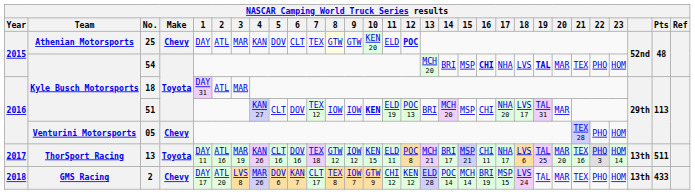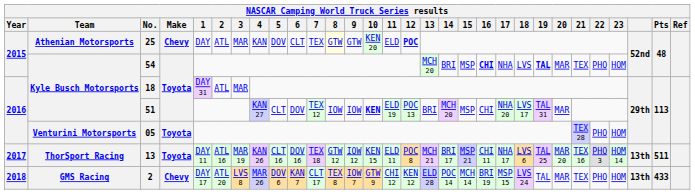 <table class="wikitable" style="text-align:center; font-size:75%">
 <tr>
 <th colspan=30><a href='#'>NASCAR Camping World Truck Series</a> results</th>
 </tr>
 <tr>
 <th>Year</th>
 <th>Team</th>
 <th>No.</th>
 <th>Make</th>
 <th>1</th>
 <th>2</th>
 <th>3</th>
 <th>4</th>
 <th>5</th>
 <th>6</th>
 <th>7</th>
 <th>8</th>
 <th>9</th>
 <th>10</th>
 <th>11</th>
 <th>12</th>
 <th>13</th>
 <th>14</th>
 <th>15</th>
 <th>16</th>
 <th>17</th>
 <th>18</th>
 <th>19</th>
 <th>20</th>
 <th>21</th>
 <th>22</th>
 <th>23</th>
 <th></th>
 <th>Pts</th>
 <th>Ref</th>
 </tr>
 <tr>
 <th rowspan=2><a href='#'>2015</a></th>
 <th><a href='#'>Athenian Motorsports</a></th>
 <th>25</th>
 <th><a href='#'>Chevy</a></th>
 <td><a href='#'>DAY</a></td>
 <td><a href='#'>ATL</a></td>
 <td><a href='#'>MAR</a></td>
 <td><a href='#'>KAN</a></td>
 <td><a href='#'>DOV</a></td>
 <td><a href='#'>CLT</a></td>
 <td><a href='#'>TEX</a></td>
 <td style="background: lightyellow;"><a href='#'>GTW</a></td>
 <td><a href='#'>GTW</a></td>
 <td style="background:#DFFFDF;"><a href='#'>KEN</a><br><small>20</small></td>
 <td><a href='#'>ELD</a></td>
 <td><strong><a href='#'>POC</a></strong></td>
 <td colspan=11></td>
 <th rowspan=2>52nd</th>
 <th rowspan=2>48</th>
 <th rowspan=2></th>
 </tr>
 <tr>
 <th rowspan=3><a href='#'>Kyle Busch Motorsports</a></th>
 <th>54</th>
 <th rowspan=3><a href='#'>Toyota</a></th>
 <td colspan=12></td>
 <td style="background:#DFFFDF;"><a href='#'>MCH</a><br><small>20</small></td>
 <td><a href='#'>BRI</a></td>
 <td><a href='#'>MSP</a></td>
 <td><strong><a href='#'>CHI</a></strong></td>
 <td><a href='#'>NHA</a></td>
 <td><a href='#'>LVS</a></td>
 <td><strong><a href='#'>TAL</a></strong></td>
 <td><a href='#'>MAR</a></td>
 <td><a href='#'>TEX</a></td>
 <td><a href='#'>PHO</a></td>
 <td><a href='#'>HOM</a></td>
 </tr>
 <tr>
 <th rowspan=3><a href='#'>2016</a></th>
 <th>18</th>
 <td style="background:#EFCFFF;"><a href='#'>DAY</a><br><small>31</small></td>
 <td><a href='#'>ATL</a></td>
 <td><a href='#'>MAR</a></td>
 <td colspan=20></td>
 <th rowspan=3>29th</th>
 <th rowspan=3>113</th>
 <th rowspan=3></th>
 </tr>
 <tr>
 <th>51</th>
 <td colspan=3></td>
 <td style="background:#CFCFFF;"><a href='#'>KAN</a><br><small>27</small></td>
 <td><a href='#'>CLT</a></td>
 <td><a href='#'>DOV</a></td>
 <td style="background:#DFFFDF;"><a href='#'>TEX</a><br><small>12</small></td>
 <td><a href='#'>IOW</a></td>
 <td><a href='#'>IOW</a></td>
 <td><strong><a href='#'>KEN</a></strong></td>
 <td style="background:#DFFFDF;"><a href='#'>ELD</a><br><small>19</small></td>
 <td style="background:#DFFFDF;"><a href='#'>POC</a><br><small>13</small></td>
 <td><a href='#'>BRI</a></td>
 <td style="background:#EFCFFF;"><a href='#'>MCH</a><br><small>20</small></td>
 <td><a href='#'>MSP</a></td>
 <td><a href='#'>CHI</a></td>
 <td style="background:#DFFFDF;"><a href='#'>NHA</a><br><small>20</small></td>
 <td style="background:#DFFFDF;"><a href='#'>LVS</a><br><small>17</small></td>
 <td style="background:#EFCFFF;"><a href='#'>TAL</a><br><small>31</small></td>
 <td><a href='#'>MAR</a></td>
 <td colspan=3></td>
 </tr>
 <tr>
 <th><a href='#'>Venturini Motorsports</a></th>
 <th>05</th>
-<th><a href='#'>Chevy</a></th>
+<th><a href='#'>Toyota</a></th>
 <td colspan=20></td>
 <td style="background:#CFCFFF;"><a href='#'>TEX</a><br><small>28</small></td>
 <td><a href='#'>PHO</a></td>
 <td><a href='#'>HOM</a></td>
 </tr>
 <tr>
 <th><a href='#'>2017</a></th>
 <th><a href='#'>ThorSport Racing</a></th>
 <th>13</th>
 <th><a href='#'>Toyota</a></th>
 <td style="background:#DFFFDF;"><a href='#'>DAY</a><br><small>11</small></td>
 <td style="background:#DFFFDF;"><a href='#'>ATL</a><br><small>16</small></td>
 <td style="background:#DFFFDF;"><a href='#'>MAR</a><br><small>19</small></td>
 <td style="background:#EFCFFF;"><a href='#'>KAN</a><br><small>26</small></td>
 <td style="background:#DFFFDF;"><a href='#'>CLT</a><br><small>16</small></td>
 <td style="background:#DFFFDF;"><a href='#'>DOV</a><br><small>16</small></td>
 <td style="background:#EFCFFF;"><a href='#'>TEX</a><br><small>18</small></td>
 <td style="background:#DFFFDF;"><a href='#'>GTW</a><br><small>12</small></td>
 <td style="background:#DFFFDF;"><a href='#'>IOW</a><br><small>12</small></td>
 <td style="background:#DFFFDF;"><a href='#'>KEN</a><br><small>15</small></td>
 <td style="background:#DFFFDF;"><a href='#'>ELD</a><br><small>11</small></td>
 <td style="background:#FFDF9F;"><a href='#'>POC</a><br><small>8</small></td>
 <td style="background:#EFCFFF;"><a href='#'>MCH</a><br><small>21</small></td>
 <td style="background:#DFFFDF;"><a href='#'>BRI</a><br><small>17</small></td>
 <td style="background:#CFCFFF;"><a href='#'>MSP</a><br><small>21</small></td>
 <td style="background:#DFFFDF;"><a href='#'>CHI</a><br><small>11</small></td>
 <td style="background:#DFFFDF;"><a href='#'>NHA</a><br><small>17</small></td>
 <td style="background:#FFDF9F;"><a href='#'>LVS</a><br><small>6</small></td>
 <td style="background:#EFCFFF;"><a href='#'>TAL</a><br><small>25</small></td>
 <td style="background:#DFFFDF;"><a href='#'>MAR</a><br><small>20</small></td>
 <td style="background:#DFFFDF;"><a href='#'>TEX</a><br><small>16</small></td>
 <td style="background:#DFDFDF;"><a href='#'>PHO</a><br><small>3</small></td>
 <td style="background:#DFFFDF;"><a href='#'>HOM</a><br><small>14</small></td>
 <th>13th</th>
 <th>511</th>
 <th></th>
 </tr>
 <tr>
 <th><a href='#'>2018</a></th>
 <th><a href='#'>GMS Racing</a></th>
 <th>2</th>
 <th><a href='#'>Chevy</a></th>
 <td style="background:#DFFFDF;"><a href='#'>DAY</a><br><small>17</small></td>
 <td style="background:#DFFFDF;"><a href='#'>ATL</a><br><small>20</small></td>
 <td style="background:#FFDF9F;"><a href='#'>LVS</a><br><small>8</small></td>
 <td style="background:#CFCFFF;"><a href='#'>MAR</a><br><small>26</small></td>
 <td style="background:#FFDF9F;"><a href='#'>DOV</a><br><small>6</small></td>
 <td style="background:#FFDF9F;"><a href='#'>KAN</a><br><small>7</small></td>
 <td style="background:#DFFFDF;"><a href='#'>CLT</a><br><small>17</small></td>
 <td style="background:#FFDF9F;"><a href='#'>TEX</a><br><small>8</small></td>
 <td style="background:#FFDF9F;"><a href='#'>IOW</a><br><small>7</small></td>
 <td style="background:#FFDF9F;"><a href='#'>GTW</a><br><small>9</small></td>
 <td style="background:#DFFFDF;"><a href='#'>CHI</a><br><small>12</small></td>
 <td style="background:#DFFFDF;"><a href='#'>KEN</a><br><small>12</small></td>
 <td style="background:#CFCFFF;"><a href='#'>ELD</a><br><small>28</small></td>
 <td style="background:#DFFFDF;"><a href='#'>POC</a><br><small>14</small></td>
 <td style="background:#DFFFDF;"><a href='#'>MCH</a><br><small>14</small></td>
 <td style="background:#DFFFDF;"><a href='#'>BRI</a><br><small>19</small></td>
 <td style="background:#DFFFDF;"><a href='#'>MSP</a><br><small>15</small></td>
 <td style="background:#EFCFFF;"><a href='#'>LVS</a><br><small>24</small></td>
 <td><a href='#'>TAL</a></td>
 <td><a href='#'>MAR</a></td>
 <td><a href='#'>TEX</a></td>
 <td><a href='#'>PHO</a></td>
 <td><a href='#'>HOM</a></td>
 <th>13th</th>
 <th>433</th>
 <th></th>
 </tr>
 </table>
